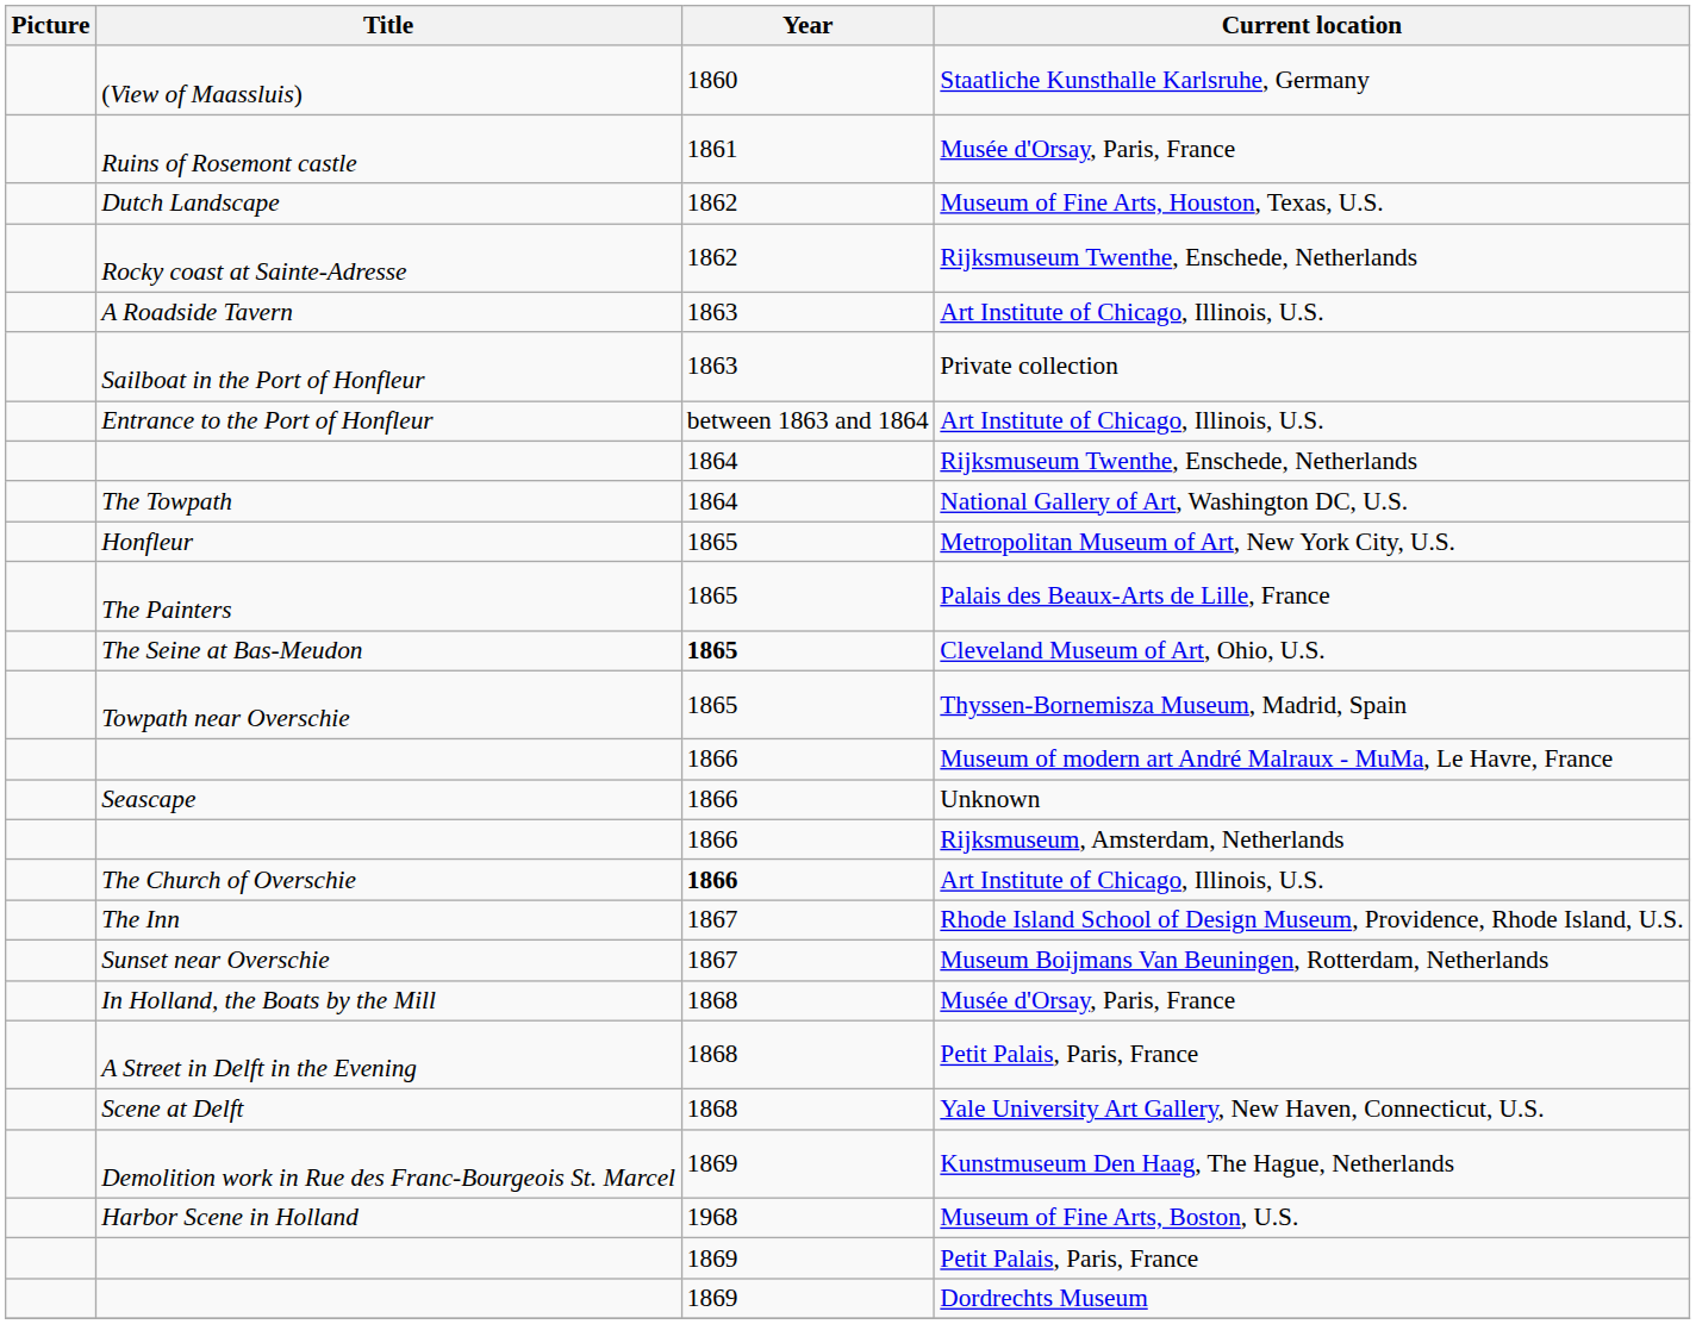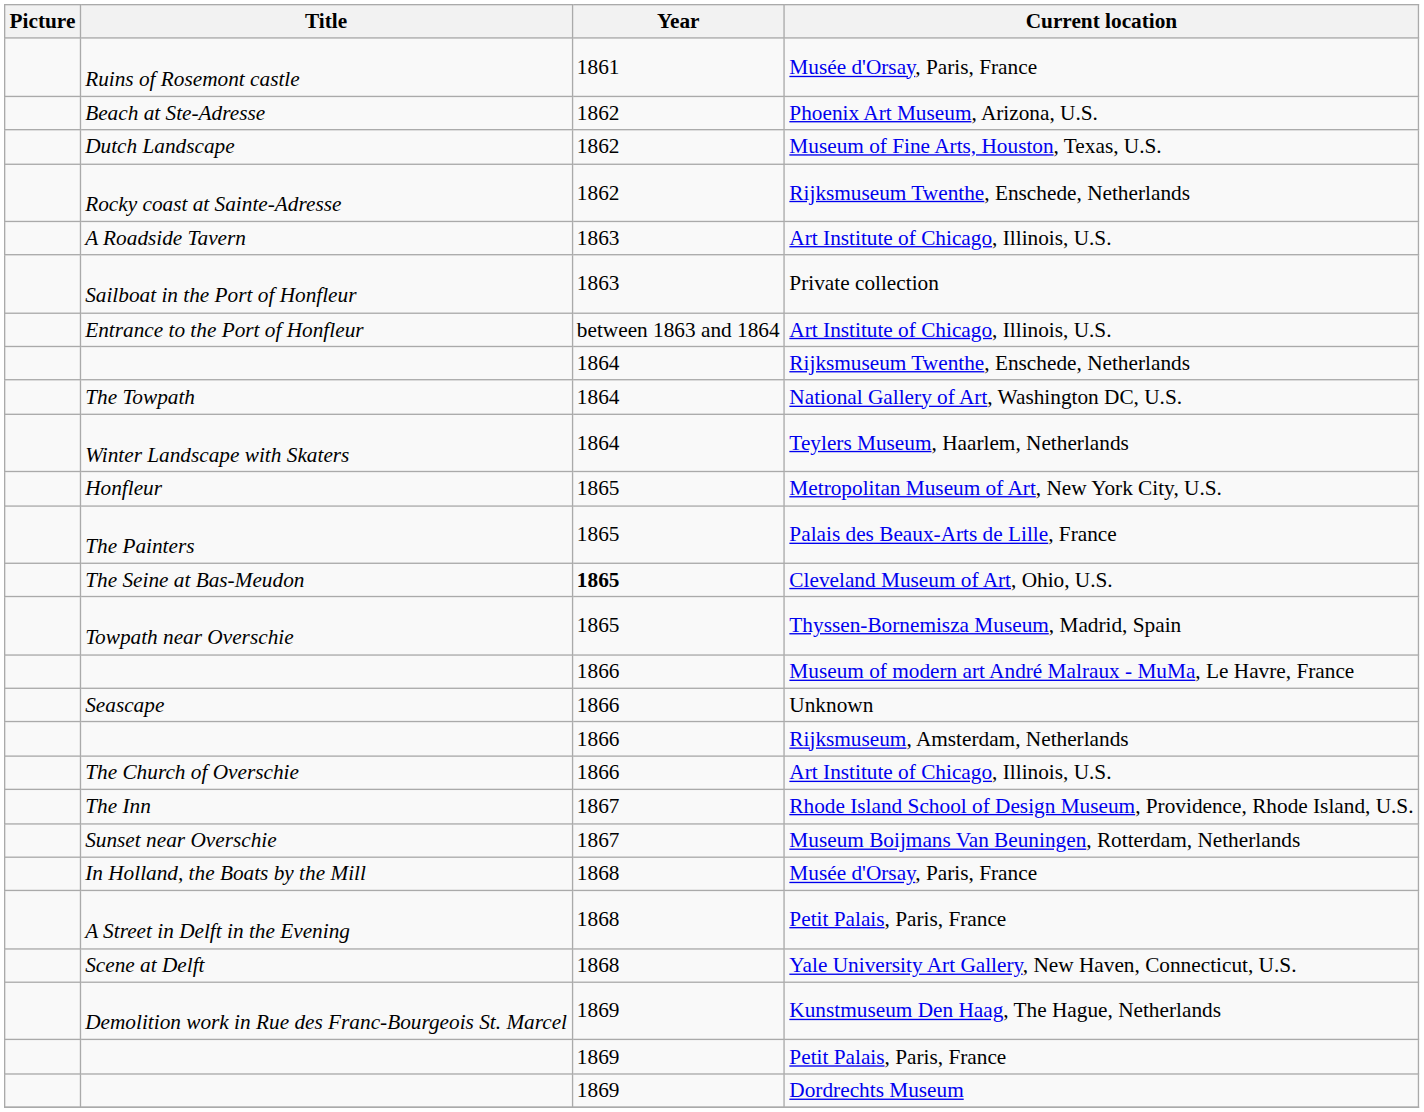 <table class="wikitable sortable">
 <tr>
 <th class=unsortable>Picture</th>
 <th>Title</th>
 <th>Year</th>
 <th>Current location</th>
 </tr>
 <tr>
 <td></td>
-<td><br>(<em>View of Maassluis</em>)</td>
-<td>1860</td>
-<td><a href='#'>Staatliche Kunsthalle Karlsruhe</a>, Germany</td>
+<td><br><em>Ruins of Rosemont castle</em></td>
+<td>1861</td>
+<td><a href='#'>Musée d'Orsay</a>, Paris, France</td>
 </tr>
 <tr>
 <td></td>
-<td><br><em>Ruins of Rosemont castle</em></td>
-<td>1861</td>
-<td><a href='#'>Musée d'Orsay</a>, Paris, France</td>
+<td><em>Beach at Ste-Adresse</em></td>
+<td>1862</td>
+<td><a href='#'>Phoenix Art Museum</a>, Arizona, U.S.</td>
 </tr>
 <tr>
 <td></td>
 <td><em>Dutch Landscape</em></td>
 <td>1862</td>
 <td><a href='#'>Museum of Fine Arts, Houston</a>, Texas, U.S.</td>
 </tr>
 <tr>
 <td></td>
 <td><br><em>Rocky coast at Sainte-Adresse</em></td>
 <td>1862</td>
 <td><a href='#'>Rijksmuseum Twenthe</a>, Enschede, Netherlands</td>
 </tr>
 <tr>
 <td></td>
 <td><em>A Roadside Tavern</em></td>
 <td>1863</td>
 <td><a href='#'>Art Institute of Chicago</a>, Illinois, U.S.</td>
 </tr>
 <tr>
 <td></td>
 <td><br><em>Sailboat in the Port of Honfleur</em></td>
 <td>1863</td>
 <td>Private collection</td>
 </tr>
 <tr>
 <td></td>
 <td><em>Entrance to the Port of Honfleur</em></td>
 <td>between 1863 and 1864</td>
 <td><a href='#'>Art Institute of Chicago</a>, Illinois, U.S.</td>
 </tr>
 <tr>
 <td></td>
 <td></td>
 <td>1864</td>
 <td><a href='#'>Rijksmuseum Twenthe</a>, Enschede, Netherlands</td>
 </tr>
 <tr>
 <td></td>
 <td><em>The Towpath</em></td>
 <td>1864</td>
 <td><a href='#'>National Gallery of Art</a>, Washington DC, U.S.</td>
+</tr>
+<tr>
+<td></td>
+<td><br><em>Winter Landscape with Skaters </em></td>
+<td>1864</td>
+<td><a href='#'>Teylers Museum</a>, Haarlem, Netherlands</td>
 </tr>
 <tr>
 <td></td>
 <td><em>Honfleur</em></td>
 <td>1865</td>
 <td><a href='#'>Metropolitan Museum of Art</a>, New York City, U.S.</td>
 </tr>
 <tr>
 <td></td>
 <td><br><em>The Painters</em></td>
 <td>1865</td>
 <td><a href='#'>Palais des Beaux-Arts de Lille</a>, France</td>
 </tr>
 <tr>
 <td></td>
 <td><em>The Seine at Bas-Meudon</em></td>
 <td><strong>1865</strong></td>
 <td><a href='#'>Cleveland Museum of Art</a>, Ohio, U.S.</td>
 </tr>
 <tr>
 <td></td>
 <td><br><em>Towpath near Overschie</em></td>
 <td>1865</td>
 <td><a href='#'>Thyssen-Bornemisza Museum</a>, Madrid, Spain</td>
 </tr>
 <tr>
 <td></td>
 <td></td>
 <td>1866</td>
 <td><a href='#'>Museum of modern art André Malraux - MuMa</a>, Le Havre, France</td>
 </tr>
 <tr>
 <td></td>
 <td><em>Seascape</em></td>
 <td>1866</td>
 <td>Unknown</td>
 </tr>
 <tr>
 <td></td>
 <td></td>
 <td>1866</td>
 <td><a href='#'>Rijksmuseum</a>, Amsterdam, Netherlands</td>
 </tr>
 <tr>
 <td></td>
 <td><em>The Church of Overschie</em></td>
-<td><strong>1866</strong></td>
+<td>1866</td>
 <td><a href='#'>Art Institute of Chicago</a>, Illinois, U.S.</td>
 </tr>
 <tr>
 <td></td>
 <td><em>The Inn</em></td>
 <td>1867</td>
 <td><a href='#'>Rhode Island School of Design Museum</a>, Providence, Rhode Island, U.S.</td>
 </tr>
 <tr>
 <td></td>
 <td><em>Sunset near Overschie</em></td>
 <td>1867</td>
 <td><a href='#'>Museum Boijmans Van Beuningen</a>, Rotterdam, Netherlands</td>
 </tr>
 <tr>
 <td></td>
 <td><em>In Holland, the Boats by the Mill</em></td>
 <td>1868</td>
 <td><a href='#'>Musée d'Orsay</a>, Paris, France</td>
 </tr>
 <tr>
 <td></td>
 <td><br><em>A Street in Delft in the Evening</em></td>
 <td>1868</td>
 <td><a href='#'>Petit Palais</a>, Paris, France</td>
 </tr>
 <tr>
 <td></td>
 <td><em>Scene at Delft</em></td>
 <td>1868</td>
 <td><a href='#'>Yale University Art Gallery</a>, New Haven, Connecticut, U.S.</td>
 </tr>
 <tr>
 <td></td>
 <td><br><em>Demolition work in Rue des Franc-Bourgeois St. Marcel</em></td>
 <td>1869</td>
 <td><a href='#'>Kunstmuseum Den Haag</a>, The Hague, Netherlands</td>
 </tr>
 <tr>
 <td></td>
-<td><em>Harbor Scene in Holland</em></td>
-<td>1968</td>
-<td><a href='#'>Museum of Fine Arts, Boston</a>, U.S.</td>
-</tr>
-<tr>
-<td></td>
 <td></td>
 <td>1869</td>
 <td><a href='#'>Petit Palais</a>, Paris, France</td>
 </tr>
 <tr>
 <td></td>
 <td></td>
 <td>1869</td>
 <td><a href='#'>Dordrechts Museum</a></td>
 </tr>
 <tr>
 </tr>
 </table>
